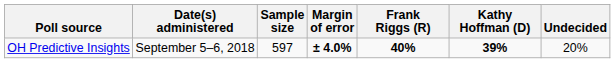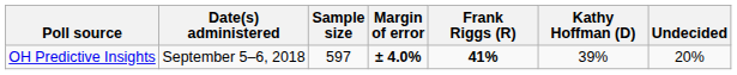 <table class="wikitable" style="font-size:90%;text-align:center;">
 <tr valign=bottom>
 <th>Poll source</th>
 <th>Date(s)<br>administered</th>
 <th>Sample<br>size</th>
 <th>Margin<br>of error</th>
 <th style="width:100px;">Frank<br>Riggs (R)</th>
 <th style="width:100px;">Kathy<br>Hoffman (D)</th>
 <th>Undecided</th>
 </tr>
 <tr>
 <td style="text-align:left;"><a href='#'>OH Predictive Insights</a></td>
 <td align=center>September 5–6, 2018</td>
 <td align=center>597</td>
 <td align=center><strong>± 4.0%</strong></td>
-<td><strong>40%</strong></td>
-<td align=center><strong>39%</strong></td>
+<td><strong>41%</strong></td>
+<td align=center>39%</td>
 <td align=center>20%</td>
 </tr>
 </table>
